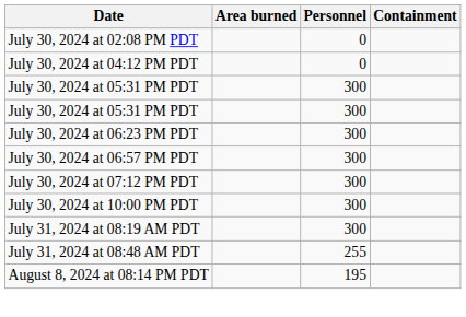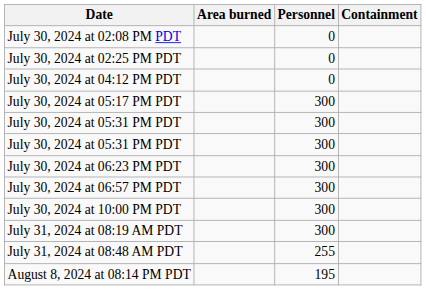 <table class="wikitable" style="text-align: right;">
 <tr>
 <th>Date</th>
 <th>Area burned</th>
 <th>Personnel</th>
 <th>Containment</th>
 </tr>
 <tr>
 <td style="text-align: left;">July 30, 2024 at 02:08 PM <a href='#'>PDT</a></td>
 <td></td>
 <td>0</td>
 <td style="text-align: left;"></td>
 </tr>
 <tr>
+<td style="text-align: left;">July 30, 2024 at 02:25 PM PDT</td>
+<td></td>
+<td>0</td>
+<td style="text-align: left;"></td>
+</tr>
+<tr>
 <td style="text-align: left;">July 30, 2024 at 04:12 PM PDT</td>
 <td></td>
 <td>0</td>
+<td style="text-align: left;"></td>
+</tr>
+<tr>
+<td style="text-align: left;">July 30, 2024 at 05:17 PM PDT</td>
+<td></td>
+<td>300</td>
 <td style="text-align: left;"></td>
 </tr>
 <tr>
 <td style="text-align: left;">July 30, 2024 at 05:31 PM PDT</td>
 <td></td>
 <td>300</td>
 <td style="text-align: left;"></td>
 </tr>
 <tr>
 <td style="text-align: left;">July 30, 2024 at 05:31 PM PDT</td>
 <td></td>
 <td>300</td>
 <td style="text-align: left;"></td>
 </tr>
 <tr>
 <td style="text-align: left;">July 30, 2024 at 06:23 PM PDT</td>
 <td></td>
 <td>300</td>
 <td style="text-align: left;"></td>
 </tr>
 <tr>
 <td style="text-align: left;">July 30, 2024 at 06:57 PM PDT</td>
-<td></td>
-<td>300</td>
-<td style="text-align: left;"></td>
-</tr>
-<tr>
-<td style="text-align: left;">July 30, 2024 at 07:12 PM PDT</td>
 <td></td>
 <td>300</td>
 <td style="text-align: left;"></td>
 </tr>
 <tr>
 <td style="text-align: left;">July 30, 2024 at 10:00 PM PDT</td>
 <td></td>
 <td>300</td>
 <td style="text-align: left;"></td>
 </tr>
 <tr>
 <td style="text-align: left;">July 31, 2024 at 08:19 AM PDT</td>
 <td></td>
 <td>300</td>
 <td style="text-align: left;"></td>
 </tr>
 <tr>
 <td style="text-align: left;">July 31, 2024 at 08:48 AM PDT</td>
 <td></td>
 <td>255</td>
 <td style="text-align: left;"></td>
 </tr>
 <tr>
 <td style="text-align: left;">August 8, 2024 at 08:14 PM PDT</td>
 <td></td>
 <td>195</td>
 <td style="text-align: left;"></td>
 </tr>
 </table>
